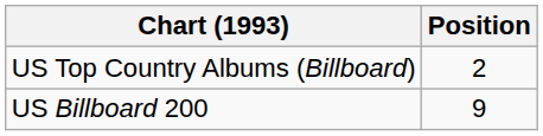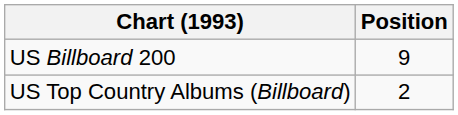 <table class="wikitable sortable">
 <tr>
 <th>Chart (1993)</th>
 <th>Position</th>
 </tr>
 <tr>
+<td>US <em>Billboard</em> 200</td>
+<td align="center">9</td>
+</tr>
+<tr>
 <td>US Top Country Albums (<em>Billboard</em>)</td>
 <td align="center">2</td>
 </tr>
-<tr>
-<td>US <em>Billboard</em> 200</td>
-<td align="center">9</td>
-</tr>
 </table>
